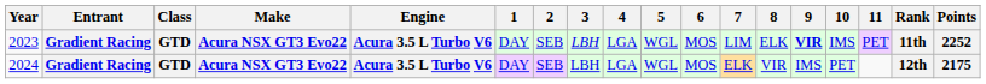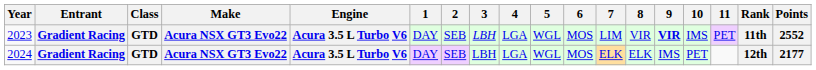 <table class="wikitable" style="text-align:center; font-size:90%">
 <tr>
 <th>Year</th>
 <th>Entrant</th>
 <th>Class</th>
 <th>Make</th>
 <th>Engine</th>
 <th>1</th>
 <th>2</th>
 <th>3</th>
 <th>4</th>
 <th>5</th>
 <th>6</th>
 <th>7</th>
 <th>8</th>
 <th>9</th>
 <th>10</th>
 <th>11</th>
 <th>Rank</th>
 <th>Points</th>
 </tr>
 <tr>
 <td><a href='#'>2023</a></td>
 <th><a href='#'>Gradient Racing</a></th>
 <th>GTD</th>
 <th><a href='#'>Acura NSX GT3 Evo22</a></th>
 <th><a href='#'>Acura</a> 3.5 L <a href='#'>Turbo</a> <a href='#'>V6</a></th>
 <td style="background:#DFFFDF;"><a href='#'>DAY</a><br></td>
 <td style="background:#DFFFDF;"><a href='#'>SEB</a><br></td>
 <td style="background:#DFFFDF;"><em><a href='#'>LBH</a></em><br></td>
 <td style="background:#DFFFDF;"><a href='#'>LGA</a><br></td>
 <td style="background:#DFFFDF;"><a href='#'>WGL</a><br></td>
 <td style="background:#DFFFDF;"><a href='#'>MOS</a><br></td>
 <td style="background:#DFFFDF;"><a href='#'>LIM</a><br></td>
-<td style="background:#DFFFDF;"><a href='#'>ELK</a><br></td>
+<td style="background:#DFFFDF;"><a href='#'>VIR</a><br></td>
 <td style="background:#DFFFDF;"><strong><a href='#'>VIR</a><br></strong></td>
 <td style="background:#DFFFDF;"><a href='#'>IMS</a><br></td>
 <td style="background:#EFCFFF;"><a href='#'>PET</a><br></td>
 <th>11th</th>
-<th>2252</th>
+<th>2552</th>
 </tr>
 <tr>
 <td><a href='#'>2024</a></td>
 <th><a href='#'>Gradient Racing</a></th>
 <th>GTD</th>
 <th><a href='#'>Acura NSX GT3 Evo22</a></th>
 <th><a href='#'>Acura</a> 3.5 L <a href='#'>Turbo</a> <a href='#'>V6</a></th>
 <td style="background:#EFCFFF;"><a href='#'>DAY</a><br></td>
 <td style="background:#EFCFFF;"><a href='#'>SEB</a><br></td>
 <td style="background:#DFFFDF;"><a href='#'>LBH</a><br></td>
 <td style="background:#DFFFDF;"><a href='#'>LGA</a><br></td>
 <td style="background:#DFFFDF;"><a href='#'>WGL</a><br></td>
 <td style="background:#DFFFDF;"><a href='#'>MOS</a><br></td>
 <td style="background:#FFDF9F;"><a href='#'>ELK</a><br></td>
-<td style="background:#DFFFDF;"><a href='#'>VIR</a><br></td>
+<td style="background:#DFFFDF;"><a href='#'>ELK</a><br></td>
 <td style="background:#DFFFDF;"><a href='#'>IMS</a><br></td>
 <td style="background:#DFFFDF;"><a href='#'>PET</a><br></td>
 <td></td>
 <th>12th</th>
-<th>2175</th>
+<th>2177</th>
 </tr>
 </table>
